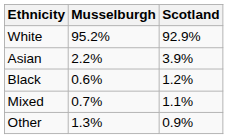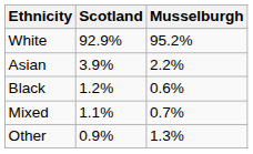 <table class="wikitable">
 <tr>
 <th>Ethnicity</th>
+<th>Scotland</th>
 <th>Musselburgh</th>
-<th>Scotland</th>
 </tr>
 <tr>
 <td>White</td>
+<td>92.9%</td>
 <td>95.2%</td>
-<td>92.9%</td>
 </tr>
 <tr>
 <td>Asian</td>
+<td>3.9%</td>
 <td>2.2%</td>
-<td>3.9%</td>
 </tr>
 <tr>
 <td>Black</td>
+<td>1.2%</td>
 <td>0.6%</td>
-<td>1.2%</td>
 </tr>
 <tr>
 <td>Mixed</td>
+<td>1.1%</td>
 <td>0.7%</td>
-<td>1.1%</td>
 </tr>
 <tr>
 <td>Other</td>
+<td>0.9%</td>
 <td>1.3%</td>
-<td>0.9%</td>
 </tr>
 </table>
